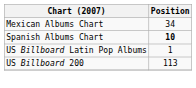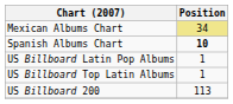 <table class="wikitable sortable">
 <tr>
 <th>Chart (2007)</th>
 <th>Position</th>
 </tr>
 <tr>
 <td>Mexican Albums Chart</td>
-<td style="text-align:center;">34</td>
+<td style="background: khaki; text-align:center;">34</td>
 </tr>
 <tr>
 <td>Spanish Albums Chart</td>
 <td style="text-align:center;"><strong>10</strong></td>
 </tr>
 <tr>
 <td>US <em>Billboard</em> Latin Pop Albums</td>
 <td style="text-align:center;">1</td>
 </tr>
 <tr>
+<td>US <em>Billboard</em> Top Latin Albums</td>
+<td style="text-align:center;">1</td>
+</tr>
+<tr>
 <td>US <em>Billboard</em> 200</td>
 <td style="text-align:center;">113</td>
 </tr>
 <tr>
 </tr>
 </table>
